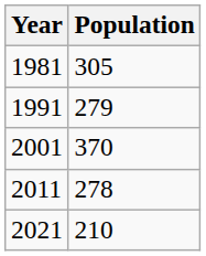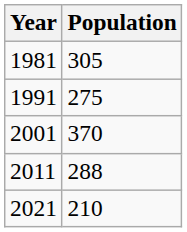 <table class=wikitable>
 <tr>
 <th>Year</th>
 <th>Population</th>
 </tr>
 <tr>
 <td>1981</td>
 <td>305</td>
 </tr>
 <tr>
 <td>1991</td>
-<td>279</td>
+<td>275</td>
 </tr>
 <tr>
 <td>2001</td>
 <td>370</td>
 </tr>
 <tr>
 <td>2011</td>
-<td>278</td>
+<td>288</td>
 </tr>
 <tr>
 <td>2021</td>
 <td>210</td>
 </tr>
 </table>
